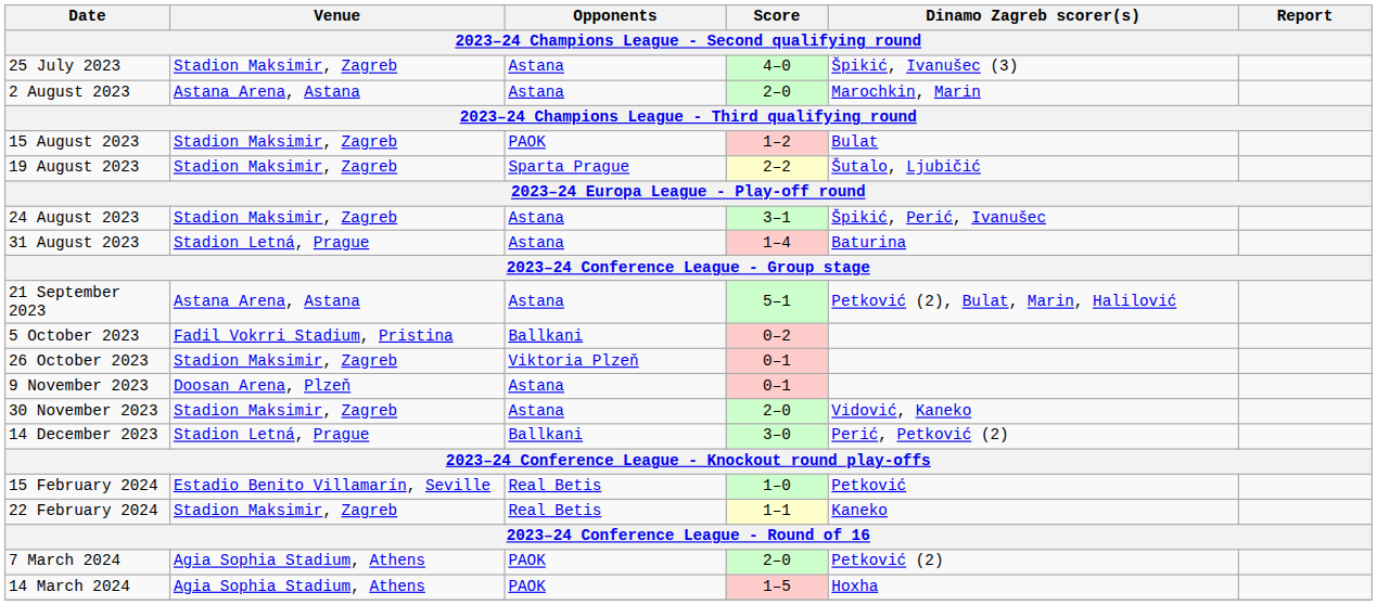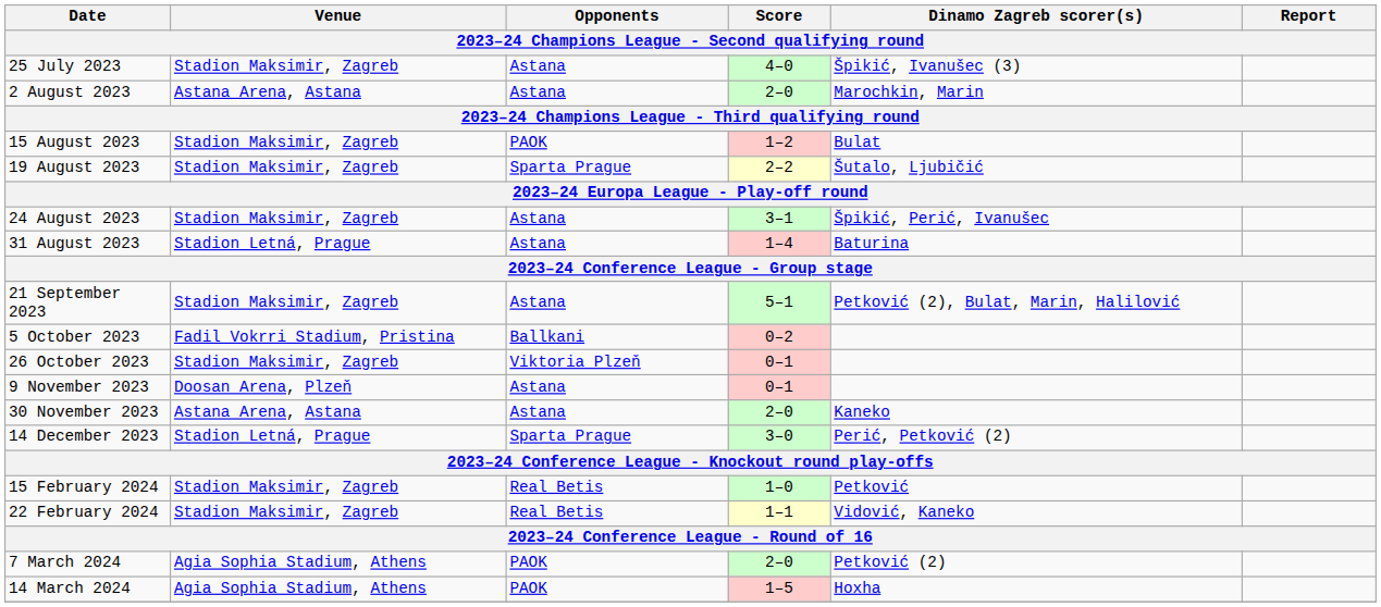 <table class="wikitable" style="font-size:95%;">
 <tr>
 <th width=125>Date</th>
 <th width=260>Venue</th>
 <th width=170>Opponents</th>
 <th width= 75>Score</th>
 <th width=320>Dinamo Zagreb scorer(s)</th>
 <th width=100>Report</th>
 </tr>
 <tr>
 <th colspan=7><a href='#'>2023–24 Champions League - Second qualifying round</a></th>
 </tr>
 <tr>
 <td>25 July 2023</td>
 <td><a href='#'>Stadion Maksimir</a>, <a href='#'>Zagreb</a></td>
 <td> <a href='#'>Astana</a></td>
 <td align=center bgcolor=#CCFFCC>4–0</td>
 <td><a href='#'>Špikić</a>, <a href='#'>Ivanušec</a> (3)</td>
 <td></td>
 </tr>
 <tr>
 <td>2 August 2023</td>
 <td><a href='#'>Astana Arena</a>, <a href='#'>Astana</a></td>
 <td> <a href='#'>Astana</a></td>
 <td align=center bgcolor=#CCFFCC>2–0</td>
 <td><a href='#'>Marochkin</a>, <a href='#'>Marin</a></td>
 <td></td>
 </tr>
 <tr>
 <th colspan=7><a href='#'>2023–24 Champions League - Third qualifying round</a></th>
 </tr>
 <tr>
 <td>15 August 2023</td>
 <td><a href='#'>Stadion Maksimir</a>, <a href='#'>Zagreb</a></td>
 <td> <a href='#'>PAOK</a></td>
 <td align="center" bgcolor="#FFCCCC">1–2</td>
 <td><a href='#'>Bulat</a></td>
 <td></td>
 </tr>
 <tr>
 <td>19 August 2023</td>
 <td><a href='#'>Stadion Maksimir</a>, <a href='#'>Zagreb</a></td>
 <td> <a href='#'>Sparta Prague</a></td>
 <td align=center bgcolor=#FFFFCC>2–2</td>
 <td><a href='#'>Šutalo</a>, <a href='#'>Ljubičić</a></td>
 <td></td>
 </tr>
 <tr>
 <th colspan=7><a href='#'>2023–24 Europa League - Play-off round</a></th>
 </tr>
 <tr>
 <td>24 August 2023</td>
 <td><a href='#'>Stadion Maksimir</a>, <a href='#'>Zagreb</a></td>
 <td> <a href='#'>Astana</a></td>
 <td align=center bgcolor=#CCFFCC>3–1</td>
 <td><a href='#'>Špikić</a>, <a href='#'>Perić</a>, <a href='#'>Ivanušec</a></td>
 <td></td>
 </tr>
 <tr>
 <td>31 August 2023</td>
 <td><a href='#'>Stadion Letná</a>, <a href='#'>Prague</a></td>
 <td> <a href='#'>Astana</a></td>
 <td align="center" bgcolor="#FFCCCC">1–4</td>
 <td><a href='#'>Baturina</a></td>
 <td></td>
 </tr>
 <tr>
 <th colspan=7><a href='#'>2023–24 Conference League - Group stage</a></th>
 </tr>
 <tr>
 <td>21 September 2023</td>
-<td><a href='#'>Astana Arena</a>, <a href='#'>Astana</a></td>
+<td><a href='#'>Stadion Maksimir</a>, <a href='#'>Zagreb</a></td>
 <td> <a href='#'>Astana</a></td>
 <td align=center bgcolor=#CCFFCC>5–1</td>
 <td><a href='#'>Petković</a> (2), <a href='#'>Bulat</a>, <a href='#'>Marin</a>, <a href='#'>Halilović</a></td>
 <td></td>
 </tr>
 <tr>
 <td>5 October 2023</td>
 <td><a href='#'>Fadil Vokrri Stadium</a>, <a href='#'>Pristina</a></td>
 <td> <a href='#'>Ballkani</a></td>
 <td align="center" bgcolor="#FFCCCC">0–2</td>
 <td></td>
 <td></td>
 </tr>
 <tr>
 <td>26 October 2023</td>
 <td><a href='#'>Stadion Maksimir</a>, <a href='#'>Zagreb</a></td>
 <td> <a href='#'>Viktoria Plzeň</a></td>
 <td align="center" bgcolor="#FFCCCC">0–1</td>
 <td></td>
 <td></td>
 </tr>
 <tr>
 <td>9 November 2023</td>
 <td><a href='#'>Doosan Arena</a>, <a href='#'>Plzeň</a></td>
 <td> <a href='#'>Astana</a></td>
 <td align="center" bgcolor="#FFCCCC">0–1</td>
 <td></td>
 <td></td>
 </tr>
 <tr>
 <td>30 November 2023</td>
-<td><a href='#'>Stadion Maksimir</a>, <a href='#'>Zagreb</a></td>
+<td><a href='#'>Astana Arena</a>, <a href='#'>Astana</a></td>
 <td> <a href='#'>Astana</a></td>
 <td align=center bgcolor=#CCFFCC>2–0</td>
-<td><a href='#'>Vidović</a>, <a href='#'>Kaneko</a></td>
+<td><a href='#'>Kaneko</a></td>
 <td></td>
 </tr>
 <tr>
 <td>14 December 2023</td>
 <td><a href='#'>Stadion Letná</a>, <a href='#'>Prague</a></td>
-<td> <a href='#'>Ballkani</a></td>
+<td> <a href='#'>Sparta Prague</a></td>
 <td align=center bgcolor=#CCFFCC>3–0</td>
 <td><a href='#'>Perić</a>, <a href='#'>Petković</a> (2)</td>
 <td></td>
 </tr>
 <tr>
 <th colspan=7><a href='#'>2023–24 Conference League - Knockout round play-offs</a></th>
 </tr>
 <tr>
 <td>15 February 2024</td>
-<td><a href='#'>Estadio Benito Villamarín</a>, <a href='#'>Seville</a></td>
+<td><a href='#'>Stadion Maksimir</a>, <a href='#'>Zagreb</a></td>
 <td> <a href='#'>Real Betis</a></td>
 <td align=center bgcolor=#CCFFCC>1–0</td>
 <td><a href='#'>Petković</a></td>
 <td></td>
 </tr>
 <tr>
 <td>22 February 2024</td>
 <td><a href='#'>Stadion Maksimir</a>, <a href='#'>Zagreb</a></td>
 <td> <a href='#'>Real Betis</a></td>
 <td align=center bgcolor=#FFFFCC>1–1</td>
-<td><a href='#'>Kaneko</a></td>
+<td><a href='#'>Vidović</a>, <a href='#'>Kaneko</a></td>
 <td></td>
 </tr>
 <tr>
 <th colspan=7><a href='#'>2023–24 Conference League - Round of 16</a></th>
 </tr>
 <tr>
 <td>7 March 2024</td>
 <td><a href='#'>Agia Sophia Stadium</a>, <a href='#'>Athens</a></td>
 <td> <a href='#'>PAOK</a></td>
 <td align=center bgcolor=#CCFFCC>2–0</td>
 <td><a href='#'>Petković</a> (2)</td>
 <td></td>
 </tr>
 <tr>
 <td>14 March 2024</td>
 <td><a href='#'>Agia Sophia Stadium</a>, <a href='#'>Athens</a></td>
 <td> <a href='#'>PAOK</a></td>
 <td align="center" bgcolor="#FFCCCC">1–5</td>
 <td><a href='#'>Hoxha</a></td>
 <td></td>
 </tr>
 <tr>
 </tr>
 </table>
